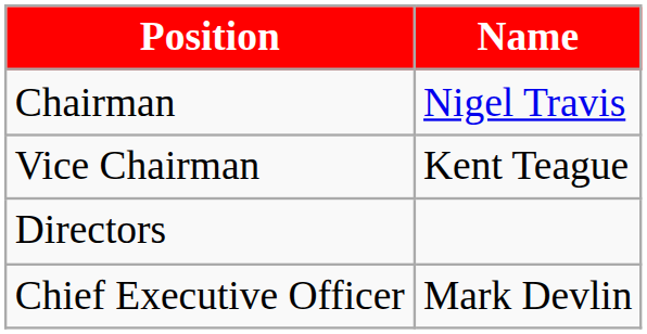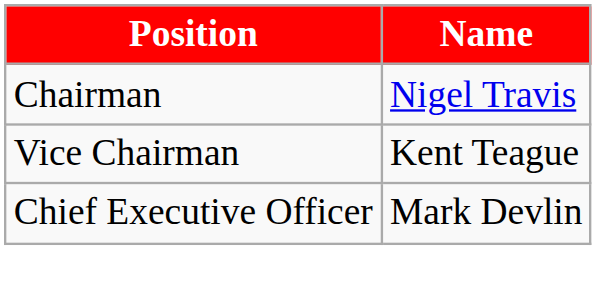 <table class="wikitable" style="text-align:left;">
 <tr>
 <th style="color:#FFFFFF; background:#FF0000;">Position</th>
 <th style="color:#FFFFFF; background:#FF0000;">Name</th>
 </tr>
 <tr>
 <td>Chairman</td>
 <td><a href='#'>Nigel Travis</a></td>
 </tr>
 <tr>
 <td>Vice Chairman</td>
 <td>Kent Teague</td>
 </tr>
 <tr>
-<td>Directors</td>
-<td></td>
-</tr>
-<tr>
 <td>Chief Executive Officer</td>
 <td>Mark Devlin</td>
 </tr>
 </table>
